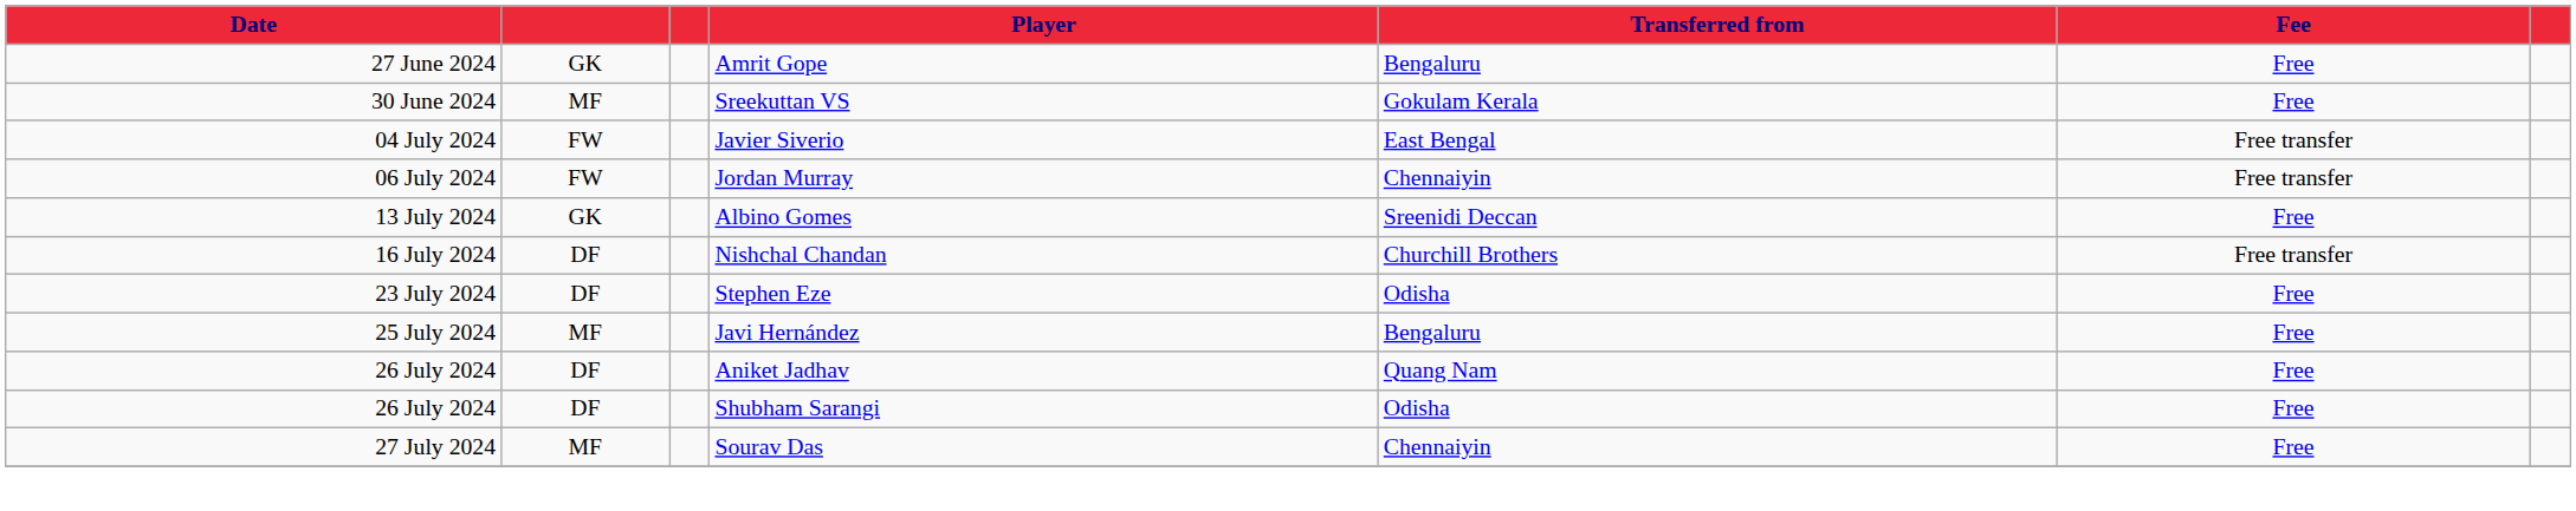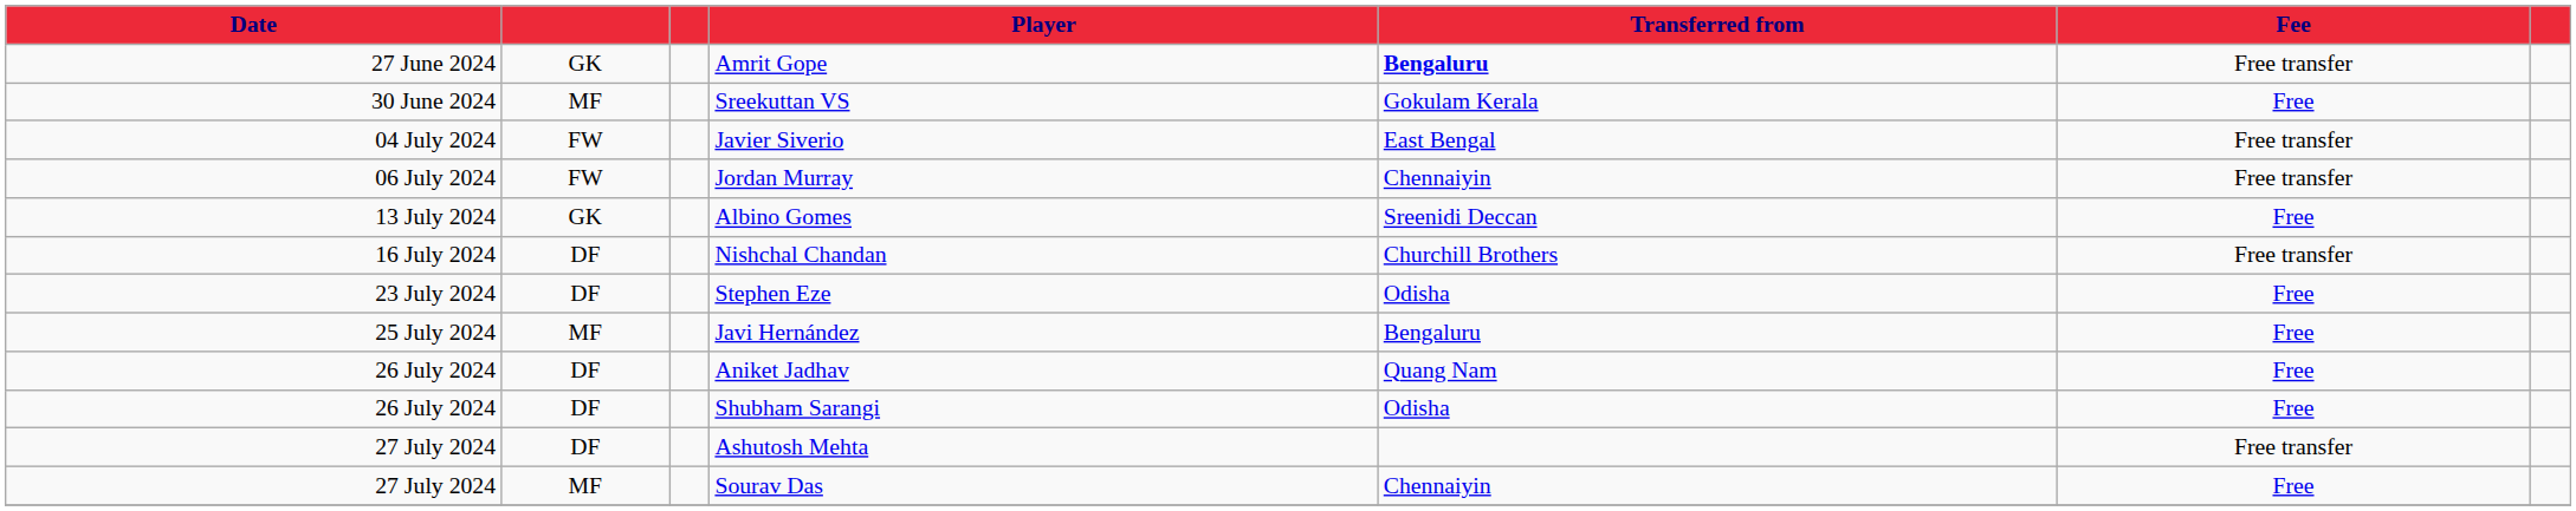 <table class="wikitable sortable" style="text-align:center; font-size:90%; width:100%;">
 <tr>
 <th style="background-color:#ED2939; color:#000080;">Date</th>
 <th style="background-color:#ED2939; color:#000080;"></th>
 <th style="background-color:#ED2939; color:#000080;"></th>
 <th style="background-color:#ED2939; color:#000080;">Player</th>
 <th style="background-color:#ED2939; color:#000080;">Transferred from</th>
 <th style="background-color:#ED2939; color:#000080;">Fee</th>
 <th style="background-color:#ED2939; color:#000080;" class="unsortable"></th>
 </tr>
 <tr>
 <td style="text-align:right;">27 June 2024</td>
 <td>GK</td>
 <td></td>
 <td style="text-align:left;"><a href='#'>Amrit Gope</a></td>
-<td style="text-align:left;"> <a href='#'>Bengaluru</a></td>
-<td><a href='#'>Free</a></td>
+<td style="text-align:left;"><strong> <a href='#'>Bengaluru</a></strong></td>
+<td>Free transfer</td>
 <td></td>
 </tr>
 <tr>
 <td style="text-align:right;">30 June 2024</td>
 <td>MF</td>
 <td></td>
 <td style="text-align:left;"><a href='#'>Sreekuttan VS</a></td>
 <td style="text-align:left;"> <a href='#'>Gokulam Kerala</a></td>
 <td><a href='#'>Free</a></td>
 <td></td>
 </tr>
 <tr>
 <td style="text-align:right;">04 July 2024</td>
 <td>FW</td>
 <td></td>
 <td style="text-align:left;"><a href='#'>Javier Siverio</a></td>
 <td style="text-align:left;"> <a href='#'>East Bengal</a></td>
 <td>Free transfer</td>
 <td></td>
 </tr>
 <tr>
 <td style="text-align:right;">06 July 2024</td>
 <td>FW</td>
 <td></td>
 <td style="text-align:left;"><a href='#'>Jordan Murray</a></td>
 <td style="text-align:left;"> <a href='#'>Chennaiyin</a></td>
 <td>Free transfer</td>
 <td></td>
 </tr>
 <tr>
 <td style="text-align:right;">13 July 2024</td>
 <td>GK</td>
 <td></td>
 <td style="text-align:left;"><a href='#'>Albino Gomes</a></td>
 <td style="text-align:left;"> <a href='#'>Sreenidi Deccan</a></td>
 <td><a href='#'>Free</a></td>
 <td></td>
 </tr>
 <tr>
 <td style="text-align:right;">16 July 2024</td>
 <td>DF</td>
 <td></td>
 <td style="text-align:left;"><a href='#'>Nishchal Chandan</a></td>
 <td style="text-align:left;"> <a href='#'>Churchill Brothers</a></td>
 <td>Free transfer</td>
 <td></td>
 </tr>
 <tr>
 <td style="text-align:right;">23 July 2024</td>
 <td>DF</td>
 <td></td>
 <td style="text-align:left;"><a href='#'>Stephen Eze</a></td>
 <td style="text-align:left;"> <a href='#'>Odisha</a></td>
 <td><a href='#'>Free</a></td>
 <td></td>
 </tr>
 <tr>
 <td style="text-align:right;">25 July 2024</td>
 <td>MF</td>
 <td></td>
 <td style="text-align:left;"><a href='#'>Javi Hernández</a></td>
 <td style="text-align:left;"> <a href='#'>Bengaluru</a></td>
 <td><a href='#'>Free</a></td>
 <td></td>
 </tr>
 <tr>
 <td style="text-align:right;">26 July 2024</td>
 <td>DF</td>
 <td></td>
 <td style="text-align:left;"><a href='#'>Aniket Jadhav</a></td>
 <td style="text-align:left;"> <a href='#'>Quang Nam</a></td>
 <td><a href='#'>Free</a></td>
 <td></td>
 </tr>
 <tr>
 <td style="text-align:right;">26 July 2024</td>
 <td>DF</td>
 <td></td>
 <td style="text-align:left;"><a href='#'>Shubham Sarangi</a></td>
 <td style="text-align:left;"> <a href='#'>Odisha</a></td>
 <td><a href='#'>Free</a></td>
 <td></td>
 </tr>
 <tr>
 <td style="text-align:right;">27 July 2024</td>
+<td>DF</td>
+<td></td>
+<td style="text-align:left;"><a href='#'>Ashutosh Mehta</a></td>
+<td style="text-align:left;"></td>
+<td>Free transfer</td>
+<td></td>
+</tr>
+<tr>
+<td style="text-align:right;">27 July 2024</td>
 <td>MF</td>
 <td></td>
 <td style="text-align:left;"><a href='#'> Sourav Das</a></td>
 <td style="text-align:left;"> <a href='#'>Chennaiyin</a></td>
 <td><a href='#'>Free</a></td>
 <td></td>
 </tr>
 <tr>
 </tr>
 </table>
